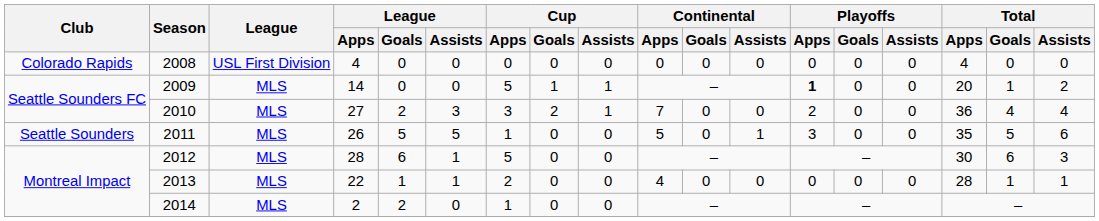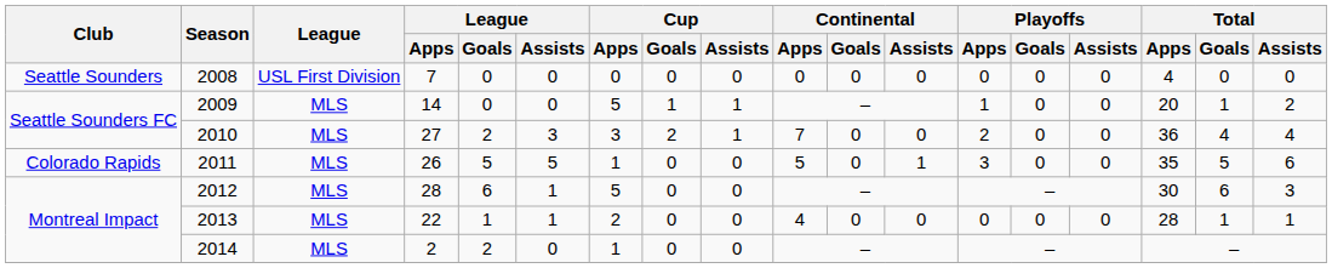 <table class="wikitable" style="text-align: center;">
 <tr>
 <th rowspan="2">Club</th>
 <th rowspan="2">Season</th>
 <th rowspan="2">League</th>
 <th colspan="3">League</th>
 <th colspan="3">Cup</th>
 <th colspan="3">Continental</th>
 <th colspan="3">Playoffs</th>
 <th colspan="3">Total</th>
 </tr>
 <tr>
 <th>Apps</th>
 <th>Goals</th>
 <th>Assists</th>
 <th>Apps</th>
 <th>Goals</th>
 <th>Assists</th>
 <th>Apps</th>
 <th>Goals</th>
 <th>Assists</th>
 <th>Apps</th>
 <th>Goals</th>
 <th>Assists</th>
 <th>Apps</th>
 <th>Goals</th>
 <th>Assists</th>
 </tr>
 <tr>
-<td rowspan="1" valign="center"><a href='#'>Colorado Rapids</a></td>
+<td rowspan="1" valign="center"><a href='#'>Seattle Sounders</a></td>
 <td>2008</td>
 <td><a href='#'>USL First Division</a></td>
-<td>4</td>
+<td>7</td>
 <td>0</td>
 <td>0</td>
 <td colspan="1">0</td>
 <td>0</td>
 <td>0</td>
 <td colspan="1">0</td>
 <td>0</td>
 <td>0</td>
 <td colspan="1">0</td>
 <td>0</td>
 <td>0</td>
 <td colspan="1">4</td>
 <td>0</td>
 <td>0</td>
 </tr>
 <tr>
 <td rowspan="2" valign="center"><a href='#'>Seattle Sounders FC</a></td>
 <td>2009</td>
 <td><a href='#'>MLS</a></td>
 <td>14</td>
 <td>0</td>
 <td>0</td>
 <td colspan="1">5</td>
 <td>1</td>
 <td>1</td>
 <td colspan="3">–</td>
-<td colspan="1"><strong>1</strong></td>
+<td colspan="1">1</td>
 <td>0</td>
 <td>0</td>
 <td colspan="1">20</td>
 <td>1</td>
 <td>2</td>
 </tr>
 <tr>
 <td>2010</td>
 <td><a href='#'>MLS</a></td>
 <td>27</td>
 <td>2</td>
 <td>3</td>
 <td colspan="1">3</td>
 <td>2</td>
 <td>1</td>
 <td colspan="1">7</td>
 <td>0</td>
 <td>0</td>
 <td colspan="1">2</td>
 <td>0</td>
 <td>0</td>
 <td colspan="1">36</td>
 <td>4</td>
 <td>4</td>
 </tr>
 <tr>
-<td rowspan="1" valign="center"><a href='#'>Seattle Sounders</a></td>
+<td rowspan="1" valign="center"><a href='#'>Colorado Rapids</a></td>
 <td>2011</td>
 <td><a href='#'>MLS</a></td>
 <td>26</td>
 <td>5</td>
 <td>5</td>
 <td colspan="1">1</td>
 <td>0</td>
 <td>0</td>
 <td colspan="1">5</td>
 <td>0</td>
 <td>1</td>
 <td colspan="1">3</td>
 <td>0</td>
 <td>0</td>
 <td colspan="1">35</td>
 <td>5</td>
 <td>6</td>
 </tr>
 <tr>
 <td rowspan="3" valign="center"><a href='#'>Montreal Impact</a></td>
 <td>2012</td>
 <td><a href='#'>MLS</a></td>
 <td>28</td>
 <td>6</td>
 <td>1</td>
 <td colspan="1">5</td>
 <td>0</td>
 <td>0</td>
 <td colspan="3">–</td>
 <td colspan="3">–</td>
 <td colspan="1">30</td>
 <td>6</td>
 <td>3</td>
 </tr>
 <tr>
 <td>2013</td>
 <td><a href='#'>MLS</a></td>
 <td>22</td>
 <td>1</td>
 <td>1</td>
 <td colspan="1">2</td>
 <td>0</td>
 <td>0</td>
 <td colspan="1">4</td>
 <td>0</td>
 <td>0</td>
 <td colspan="1">0</td>
 <td>0</td>
 <td>0</td>
 <td colspan="1">28</td>
 <td>1</td>
 <td>1</td>
 </tr>
 <tr>
 <td>2014</td>
 <td><a href='#'>MLS</a></td>
 <td>2</td>
 <td>2</td>
 <td>0</td>
 <td colspan="1">1</td>
 <td>0</td>
 <td>0</td>
 <td colspan="3">–</td>
 <td colspan="3">–</td>
 <td colspan="3">–</td>
 </tr>
 <tr>
 </tr>
 </table>
